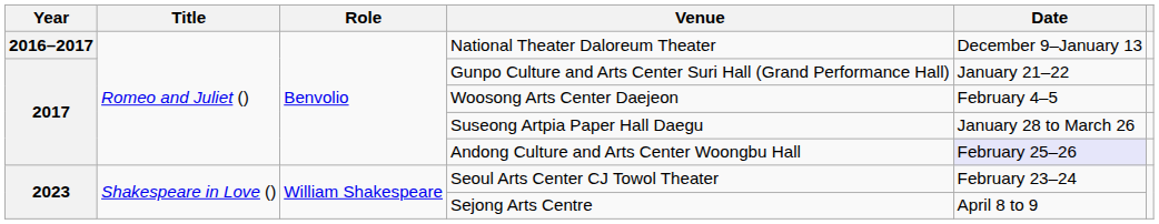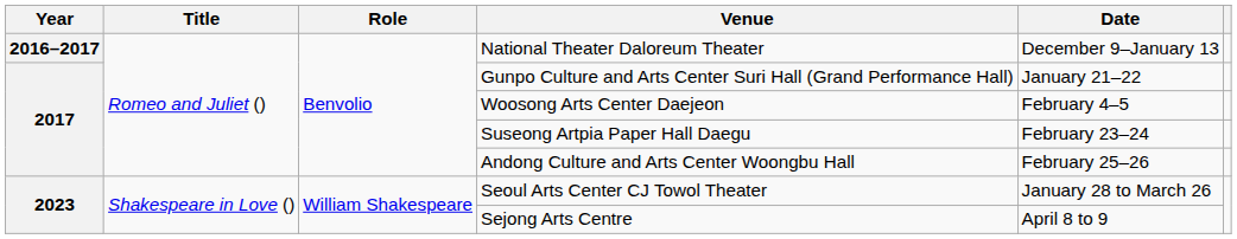 <table class="wikitable plainrowheaders sortable">
 <tr>
 <th scope="col">Year</th>
 <th scope="col">Title</th>
 <th scope="col">Role</th>
 <th scope="col" class="unsortable">Venue</th>
 <th scope="col">Date</th>
 <th scope="col" class="unsortable"></th>
 </tr>
 <tr>
 <th scope="row">2016–2017</th>
 <td rowspan="5"><em><a href='#'>Romeo and Juliet</a></em> ()</td>
 <td rowspan="5"><a href='#'>Benvolio</a></td>
 <td>National Theater Daloreum Theater</td>
 <td>December 9–January  13</td>
 <td style="text-align:center"></td>
 </tr>
 <tr>
 <th scope="row" rowspan="4">2017</th>
 <td>Gunpo Culture and Arts Center Suri Hall (Grand Performance Hall)</td>
 <td>January 21–22</td>
 <td style="text-align:center"></td>
 </tr>
 <tr>
 <td>Woosong Arts Center Daejeon</td>
 <td>February 4–5</td>
 <td style="text-align:center"></td>
 </tr>
 <tr>
 <td>Suseong Artpia Paper Hall Daegu</td>
-<td>January 28 to March 26</td>
+<td>February 23–24</td>
 <td style="text-align:center"></td>
 </tr>
 <tr>
 <td>Andong Culture and Arts Center Woongbu Hall</td>
-<td style="background: lavender;">February 25–26</td>
+<td>February 25–26</td>
 <td style="text-align:center"></td>
 </tr>
 <tr>
 <th scope="row" rowspan="2">2023</th>
 <td rowspan="2"><em><a href='#'>Shakespeare in Love</a></em> ()</td>
 <td rowspan="2"><a href='#'>William Shakespeare</a></td>
 <td>Seoul Arts Center CJ Towol Theater</td>
-<td>February 23–24</td>
+<td>January 28 to March 26</td>
 <td rowspan="2" style="text-align:center"></td>
 </tr>
 <tr>
 <td>Sejong Arts Centre</td>
 <td>April 8 to 9</td>
 </tr>
 </table>
